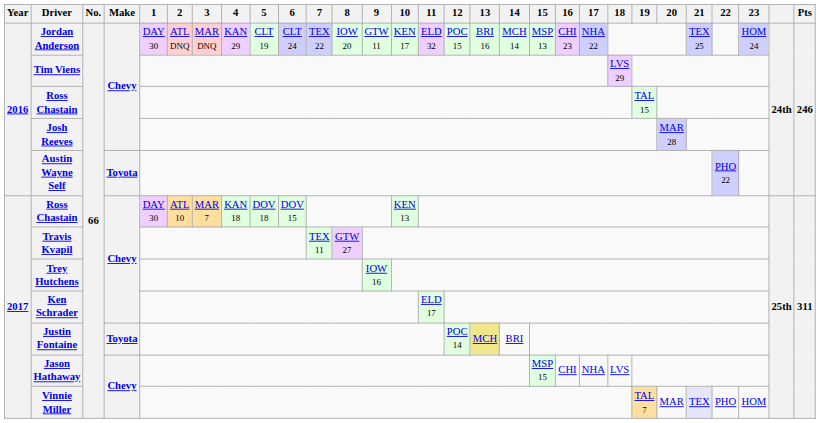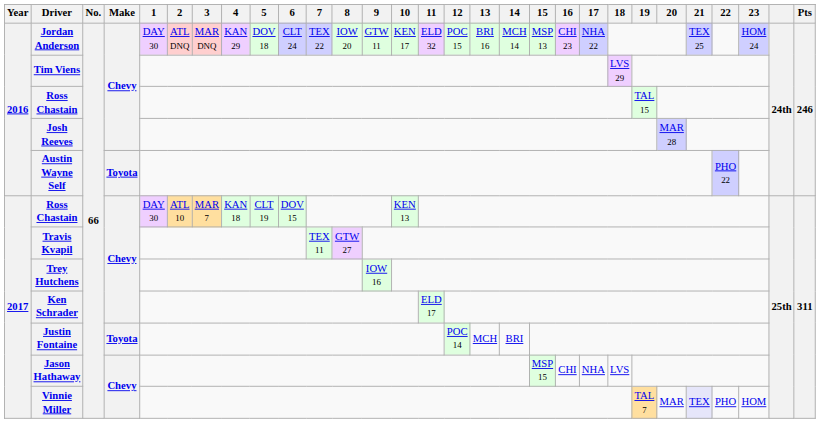 <table class="wikitable" style="text-align:center; font-size:75%">
 <tr>
 <th>Year</th>
 <th>Driver</th>
 <th>No.</th>
 <th>Make</th>
 <th>1</th>
 <th>2</th>
 <th>3</th>
 <th>4</th>
 <th>5</th>
 <th>6</th>
 <th>7</th>
 <th>8</th>
 <th>9</th>
 <th>10</th>
 <th>11</th>
 <th>12</th>
 <th>13</th>
 <th>14</th>
 <th>15</th>
 <th>16</th>
 <th>17</th>
 <th>18</th>
 <th>19</th>
 <th>20</th>
 <th>21</th>
 <th>22</th>
 <th>23</th>
 <th></th>
 <th>Pts</th>
 </tr>
 <tr>
 <th rowspan=5><a href='#'>2016</a></th>
 <th><a href='#'>Jordan Anderson</a></th>
 <th rowspan=12>66</th>
 <th rowspan=4><a href='#'>Chevy</a></th>
 <td style="background:#EFCFFF;"><a href='#'>DAY</a><br><small>30</small></td>
 <td style="background:#FFCFCF;"><a href='#'>ATL</a><br><small>DNQ</small></td>
 <td style="background:#FFCFCF;"><a href='#'>MAR</a><br><small>DNQ</small></td>
 <td style="background:#EFCFFF;"><a href='#'>KAN</a><br><small>29</small></td>
-<td style="background:#DFFFDF;"><a href='#'>CLT</a><br><small>19</small></td>
+<td style="background:#DFFFDF;"><a href='#'>DOV</a><br><small>18</small></td>
 <td style="background:#CFCFFF;"><a href='#'>CLT</a><br><small>24</small></td>
 <td style="background:#CFCFFF;"><a href='#'>TEX</a><br><small>22</small></td>
 <td style="background:#DFFFDF;"><a href='#'>IOW</a><br><small>20</small></td>
 <td style="background:#DFFFDF;"><a href='#'>GTW</a><br><small>11</small></td>
 <td style="background:#DFFFDF;"><a href='#'>KEN</a><br><small>17</small></td>
 <td style="background:#EFCFFF;"><a href='#'>ELD</a><br><small>32</small></td>
 <td style="background:#DFFFDF;"><a href='#'>POC</a><br><small>15</small></td>
 <td style="background:#DFFFDF;"><a href='#'>BRI</a><br><small>16</small></td>
 <td style="background:#DFFFDF;"><a href='#'>MCH</a><br><small>14</small></td>
 <td style="background:#DFFFDF;"><a href='#'>MSP</a><br><small>13</small></td>
 <td style="background:#EFCFFF;"><a href='#'>CHI</a><br><small>23</small></td>
 <td style="background:#CFCFFF;"><a href='#'>NHA</a><br><small>22</small></td>
 <td colspan=3></td>
 <td style="background:#CFCFFF;"><a href='#'>TEX</a><br><small>25</small></td>
 <td colspan=1></td>
 <td style="background:#CFCFFF;"><a href='#'>HOM</a><br><small>24</small></td>
 <th rowspan=5>24th</th>
 <th rowspan=5>246</th>
 </tr>
 <tr>
 <th><a href='#'>Tim Viens</a></th>
 <td colspan=17></td>
 <td style="background:#EFCFFF;"><a href='#'>LVS</a><br><small>29</small></td>
 <td colspan=5></td>
 </tr>
 <tr>
 <th><a href='#'>Ross Chastain</a></th>
 <td colspan=18></td>
 <td style="background:#DFFFDF;"><a href='#'>TAL</a><br><small>15</small></td>
 <td colspan=4></td>
 </tr>
 <tr>
 <th><a href='#'>Josh Reeves</a></th>
 <td colspan=19></td>
 <td style="background:#CFCFFF;"><a href='#'>MAR</a><br><small>28</small></td>
 <td colspan=3></td>
 </tr>
 <tr>
 <th><a href='#'>Austin Wayne Self</a></th>
 <th><a href='#'>Toyota</a></th>
 <td colspan=21></td>
 <td style="background:#CFCFFF;"><a href='#'>PHO</a><br><small>22</small></td>
 <td colspan=1></td>
 </tr>
 <tr>
 <th rowspan=7><a href='#'>2017</a></th>
 <th><a href='#'>Ross Chastain</a></th>
 <th rowspan=4><a href='#'>Chevy</a></th>
 <td style="background:#EFCFFF;"><a href='#'>DAY</a><br><small>30</small></td>
 <td style="background:#FFDF9F;"><a href='#'>ATL</a><br><small>10</small></td>
 <td style="background:#FFDF9F;"><a href='#'>MAR</a><br><small>7</small></td>
 <td style="background:#DFFFDF;"><a href='#'>KAN</a><br><small>18</small></td>
-<td style="background:#DFFFDF;"><a href='#'>DOV</a><br><small>18</small></td>
+<td style="background:#DFFFDF;"><a href='#'>CLT</a><br><small>19</small></td>
 <td style="background:#DFFFDF;"><a href='#'>DOV</a><br><small>15</small></td>
 <td colspan=3></td>
 <td style="background:#DFFFDF;"><a href='#'>KEN</a><br><small>13</small></td>
 <td colspan=13></td>
 <th rowspan=7>25th</th>
 <th rowspan=7>311</th>
 </tr>
 <tr>
 <th><a href='#'>Travis Kvapil</a></th>
 <td colspan=6></td>
 <td style="background:#DFFFDF;"><a href='#'>TEX</a><br><small>11</small></td>
 <td style="background:#EFCFFF;"><a href='#'>GTW</a><br><small>27</small></td>
 <td colspan=15></td>
 </tr>
 <tr>
 <th><a href='#'>Trey Hutchens</a></th>
 <td colspan=8></td>
 <td style="background:#DFFFDF;"><a href='#'>IOW</a><br><small>16</small></td>
 <td colspan=14></td>
 </tr>
 <tr>
 <th><a href='#'>Ken Schrader</a></th>
 <td colspan=10></td>
 <td style="background:#DFFFDF;"><a href='#'>ELD</a><br><small>17</small></td>
 <td colspan=12></td>
 </tr>
 <tr>
 <th><a href='#'>Justin Fontaine</a></th>
 <th><a href='#'>Toyota</a></th>
 <td colspan=11></td>
 <td style="background:#DFFFDF;"><a href='#'>POC</a><br><small>14</small></td>
-<td style="background: khaki;"><a href='#'>MCH</a></td>
+<td><a href='#'>MCH</a></td>
 <td><a href='#'>BRI</a></td>
 <td colspan=9></td>
 </tr>
 <tr>
 <th><a href='#'>Jason Hathaway</a></th>
 <th rowspan=2><a href='#'>Chevy</a></th>
 <td colspan=14></td>
 <td style="background:#DFFFDF;"><a href='#'>MSP</a><br><small>15</small></td>
 <td><a href='#'>CHI</a></td>
 <td><a href='#'>NHA</a></td>
 <td><a href='#'>LVS</a></td>
 <td colspan=5></td>
 </tr>
 <tr>
 <th><a href='#'>Vinnie Miller</a></th>
 <td colspan=18></td>
 <td style="background:#FFDF9F;"><a href='#'>TAL</a><br><small>7</small></td>
 <td><a href='#'>MAR</a></td>
 <td style="background: lavender;"><a href='#'>TEX</a></td>
 <td><a href='#'>PHO</a></td>
 <td><a href='#'>HOM</a></td>
 </tr>
 </table>
